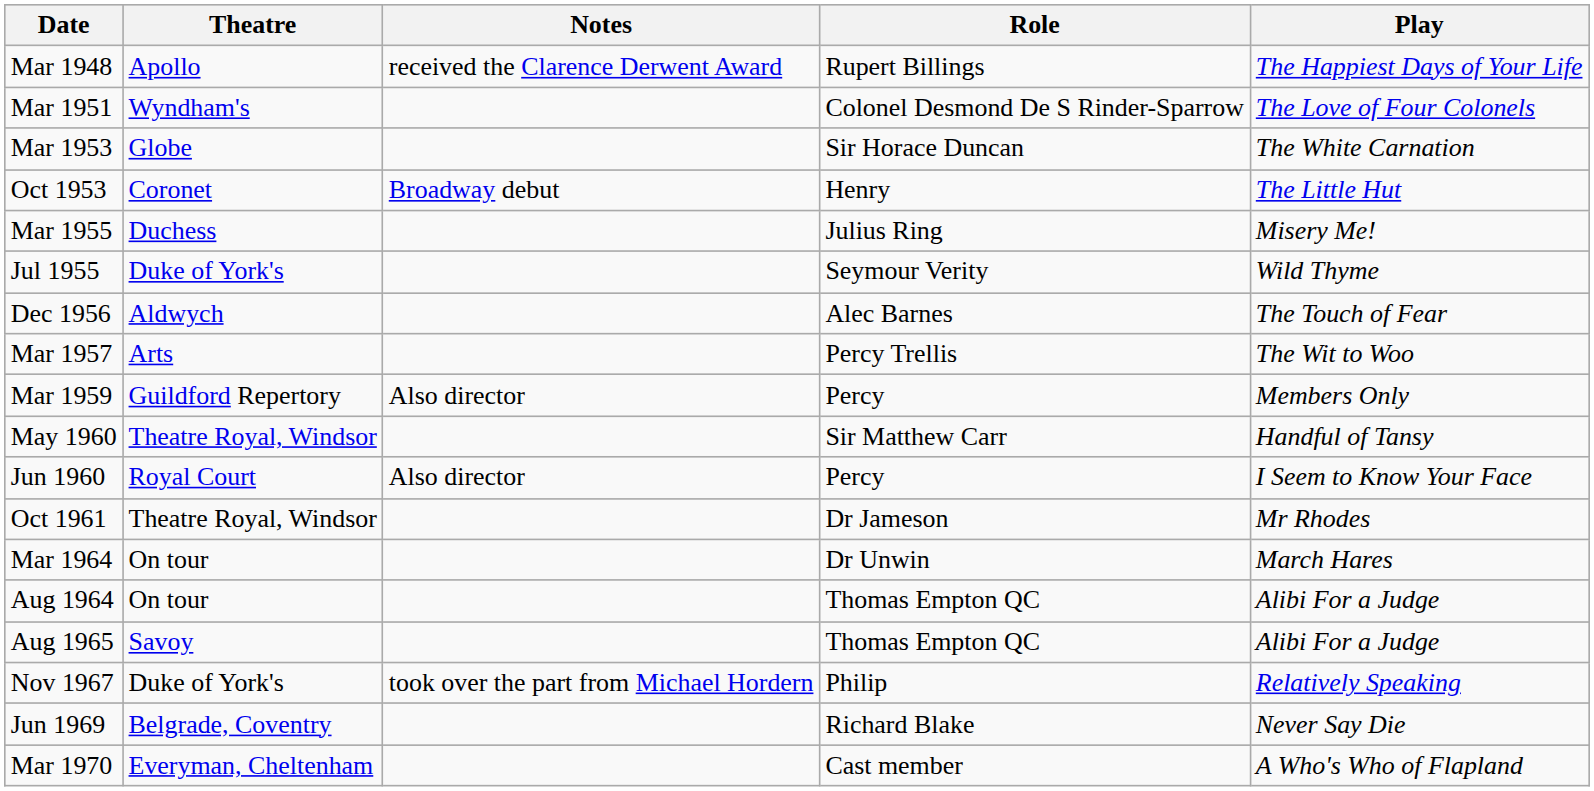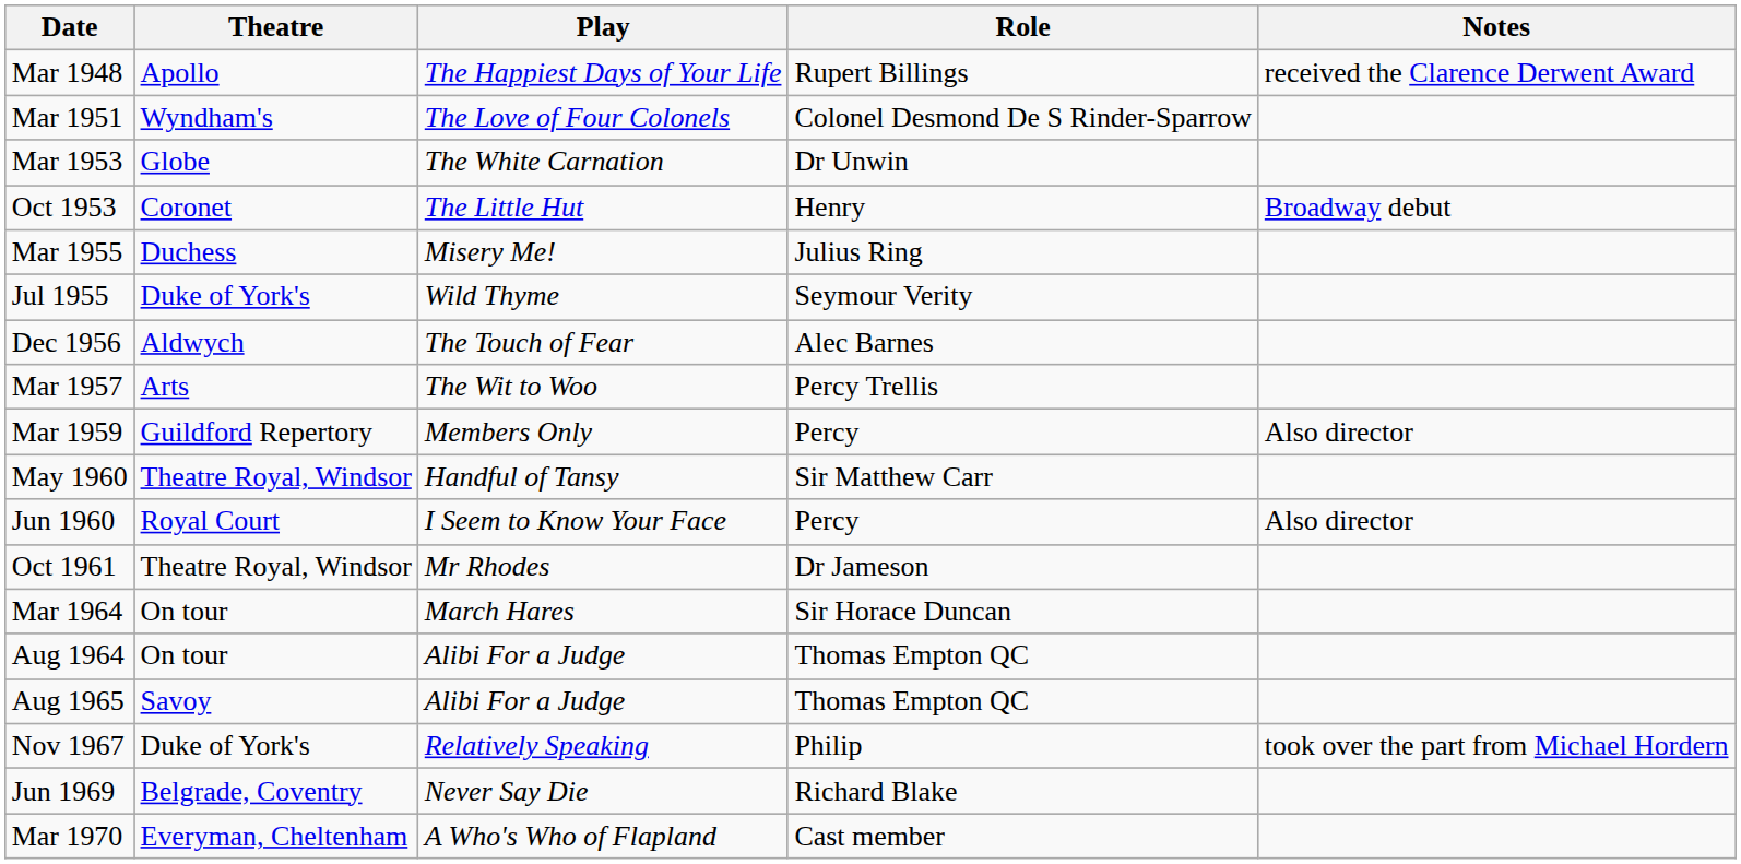 <table class="wikitable plainrowheaders" style="text-align: left; margin-right: 0;">
 <tr>
 <th scope="col">Date</th>
 <th scope="col">Theatre</th>
+<th scope="col">Play</th>
+<th scope="col">Role</th>
 <th scope="col">Notes</th>
-<th scope="col">Role</th>
-<th scope="col">Play</th>
 </tr>
 <tr>
 <td>Mar 1948</td>
 <td><a href='#'>Apollo</a></td>
+<td><em><a href='#'>The Happiest Days of Your Life</a></em></td>
+<td>Rupert Billings</td>
 <td>received the <a href='#'>Clarence Derwent Award</a></td>
-<td>Rupert Billings</td>
-<td><em><a href='#'>The Happiest Days of Your Life</a></em></td>
 </tr>
 <tr>
 <td>Mar 1951</td>
 <td><a href='#'>Wyndham's</a></td>
+<td><em><a href='#'>The Love of Four Colonels</a></em></td>
+<td>Colonel Desmond De S Rinder-Sparrow</td>
 <td></td>
-<td>Colonel Desmond De S Rinder-Sparrow</td>
-<td><em><a href='#'>The Love of Four Colonels</a></em></td>
 </tr>
 <tr>
 <td>Mar 1953</td>
 <td><a href='#'>Globe</a></td>
+<td><em>The White Carnation</em></td>
+<td>Dr Unwin</td>
 <td></td>
-<td>Sir Horace Duncan</td>
-<td><em>The White Carnation</em></td>
 </tr>
 <tr>
 <td>Oct 1953</td>
 <td><a href='#'>Coronet</a></td>
+<td><em><a href='#'>The Little Hut</a></em></td>
+<td>Henry</td>
 <td><a href='#'>Broadway</a> debut</td>
-<td>Henry</td>
-<td><em><a href='#'>The Little Hut</a></em></td>
 </tr>
 <tr>
 <td>Mar 1955</td>
 <td><a href='#'>Duchess</a></td>
+<td><em>Misery Me!</em></td>
+<td>Julius Ring</td>
 <td></td>
-<td>Julius Ring</td>
-<td><em>Misery Me!</em></td>
 </tr>
 <tr>
 <td>Jul 1955</td>
 <td><a href='#'>Duke of York's</a></td>
+<td><em>Wild Thyme</em></td>
+<td>Seymour Verity</td>
 <td></td>
-<td>Seymour Verity</td>
-<td><em>Wild Thyme</em></td>
 </tr>
 <tr>
 <td>Dec 1956</td>
 <td><a href='#'>Aldwych</a></td>
+<td><em>The Touch of Fear</em></td>
+<td>Alec Barnes</td>
 <td></td>
-<td>Alec Barnes</td>
-<td><em>The Touch of Fear</em></td>
 </tr>
 <tr>
 <td>Mar 1957</td>
 <td><a href='#'>Arts</a></td>
+<td><em>The Wit to Woo</em></td>
+<td>Percy Trellis</td>
 <td></td>
-<td>Percy Trellis</td>
-<td><em>The Wit to Woo</em></td>
 </tr>
 <tr>
 <td>Mar 1959</td>
 <td><a href='#'>Guildford</a> Repertory</td>
+<td><em>Members Only</em></td>
+<td>Percy</td>
 <td>Also director</td>
-<td>Percy</td>
-<td><em>Members Only</em></td>
 </tr>
 <tr>
 <td>May 1960</td>
 <td><a href='#'>Theatre Royal, Windsor</a></td>
+<td><em>Handful of Tansy</em></td>
+<td>Sir Matthew Carr</td>
 <td></td>
-<td>Sir Matthew Carr</td>
-<td><em>Handful of Tansy</em></td>
 </tr>
 <tr>
 <td>Jun 1960</td>
 <td><a href='#'>Royal Court</a></td>
+<td><em>I Seem to Know Your Face</em></td>
+<td>Percy</td>
 <td>Also director</td>
-<td>Percy</td>
-<td><em>I Seem to Know Your Face</em></td>
 </tr>
 <tr>
 <td>Oct 1961</td>
 <td>Theatre Royal, Windsor</td>
+<td><em>Mr Rhodes</em></td>
+<td>Dr Jameson</td>
 <td></td>
-<td>Dr Jameson</td>
-<td><em>Mr Rhodes</em></td>
 </tr>
 <tr>
 <td>Mar 1964</td>
 <td>On tour</td>
+<td><em>March Hares</em></td>
+<td>Sir Horace Duncan</td>
 <td></td>
-<td>Dr Unwin</td>
-<td><em>March Hares</em></td>
 </tr>
 <tr>
 <td>Aug 1964</td>
 <td>On tour</td>
+<td><em>Alibi For a Judge</em></td>
+<td>Thomas Empton QC</td>
 <td></td>
-<td>Thomas Empton QC</td>
-<td><em>Alibi For a Judge</em></td>
 </tr>
 <tr>
 <td>Aug 1965</td>
 <td><a href='#'>Savoy</a></td>
+<td><em>Alibi For a Judge</em></td>
+<td>Thomas Empton QC</td>
 <td></td>
-<td>Thomas Empton QC</td>
-<td><em>Alibi For a Judge</em></td>
 </tr>
 <tr>
 <td>Nov 1967</td>
 <td>Duke of York's</td>
+<td><em><a href='#'>Relatively Speaking</a></em></td>
+<td>Philip</td>
 <td>took over the part from <a href='#'>Michael Hordern</a></td>
-<td>Philip</td>
-<td><em><a href='#'>Relatively Speaking</a></em></td>
 </tr>
 <tr>
 <td>Jun 1969</td>
 <td><a href='#'>Belgrade, Coventry</a></td>
+<td><em>Never Say Die</em></td>
+<td>Richard Blake</td>
 <td></td>
-<td>Richard Blake</td>
-<td><em>Never Say Die</em></td>
 </tr>
 <tr>
 <td>Mar 1970</td>
 <td><a href='#'>Everyman, Cheltenham</a></td>
+<td><em>A Who's Who of Flapland</em></td>
+<td>Cast member</td>
 <td></td>
-<td>Cast member</td>
-<td><em>A Who's Who of Flapland</em></td>
 </tr>
 </table>
